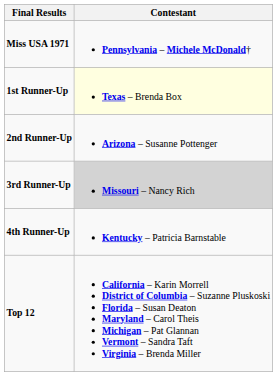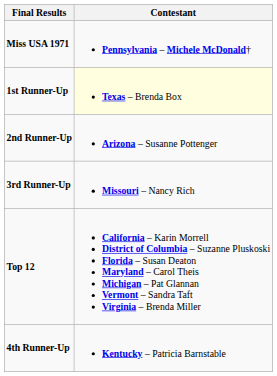 <table class="wikitable sortable" style="font-size: 95%;">
 <tr>
 <th>Final Results</th>
 <th>Contestant</th>
 </tr>
 <tr>
 <td><strong>Miss USA 1971</strong></td>
 <td><br><ul><li> <strong><a href='#'>Pennsylvania</a></strong> – <strong><a href='#'>Michele McDonald</a></strong>†</li></ul></td>
 </tr>
 <tr>
 <td><strong>1st Runner-Up</strong></td>
 <td style="background: lightyellow;"><br><ul><li> <strong><a href='#'>Texas</a></strong> – Brenda Box</li></ul></td>
 </tr>
 <tr>
 <td><strong>2nd Runner-Up</strong></td>
 <td><br><ul><li> <strong><a href='#'>Arizona</a></strong> – Susanne Pottenger</li></ul></td>
 </tr>
 <tr>
 <td><strong>3rd Runner-Up</strong></td>
-<td style="background: lightgrey;"><br><ul><li> <strong><a href='#'>Missouri</a></strong> – Nancy Rich</li></ul></td>
+<td><br><ul><li> <strong><a href='#'>Missouri</a></strong> – Nancy Rich</li></ul></td>
+</tr>
+<tr>
+<td><strong>Top 12</strong></td>
+<td><br><ul><li> <strong><a href='#'>California</a></strong> – Karin Morrell</li><li>  <strong><a href='#'>District of Columbia</a></strong> – Suzanne Pluskoski</li><li> <strong><a href='#'>Florida</a></strong> – Susan Deaton</li><li> <strong><a href='#'>Maryland</a></strong> – Carol Theis</li><li> <strong><a href='#'>Michigan</a></strong> – Pat Glannan</li><li> <strong><a href='#'>Vermont</a></strong> – Sandra Taft</li><li> <strong><a href='#'>Virginia</a></strong> – Brenda Miller</li></ul></td>
 </tr>
 <tr>
 <td><strong>4th Runner-Up</strong></td>
 <td><br><ul><li> <strong><a href='#'>Kentucky</a></strong> – Patricia Barnstable</li></ul></td>
 </tr>
-<tr>
-<td><strong>Top 12</strong></td>
-<td><br><ul><li> <strong><a href='#'>California</a></strong> – Karin Morrell</li><li>  <strong><a href='#'>District of Columbia</a></strong> – Suzanne Pluskoski</li><li> <strong><a href='#'>Florida</a></strong> – Susan Deaton</li><li> <strong><a href='#'>Maryland</a></strong> – Carol Theis</li><li> <strong><a href='#'>Michigan</a></strong> – Pat Glannan</li><li> <strong><a href='#'>Vermont</a></strong> – Sandra Taft</li><li> <strong><a href='#'>Virginia</a></strong> – Brenda Miller</li></ul></td>
-</tr>
 </table>
